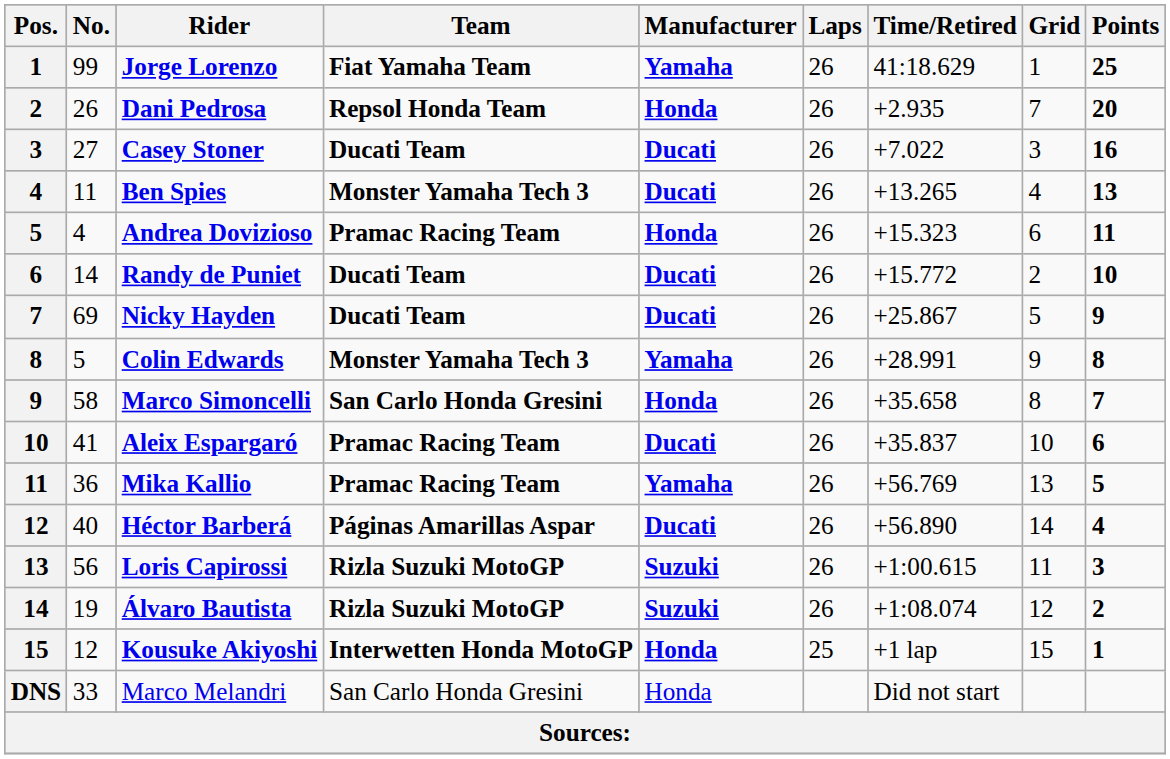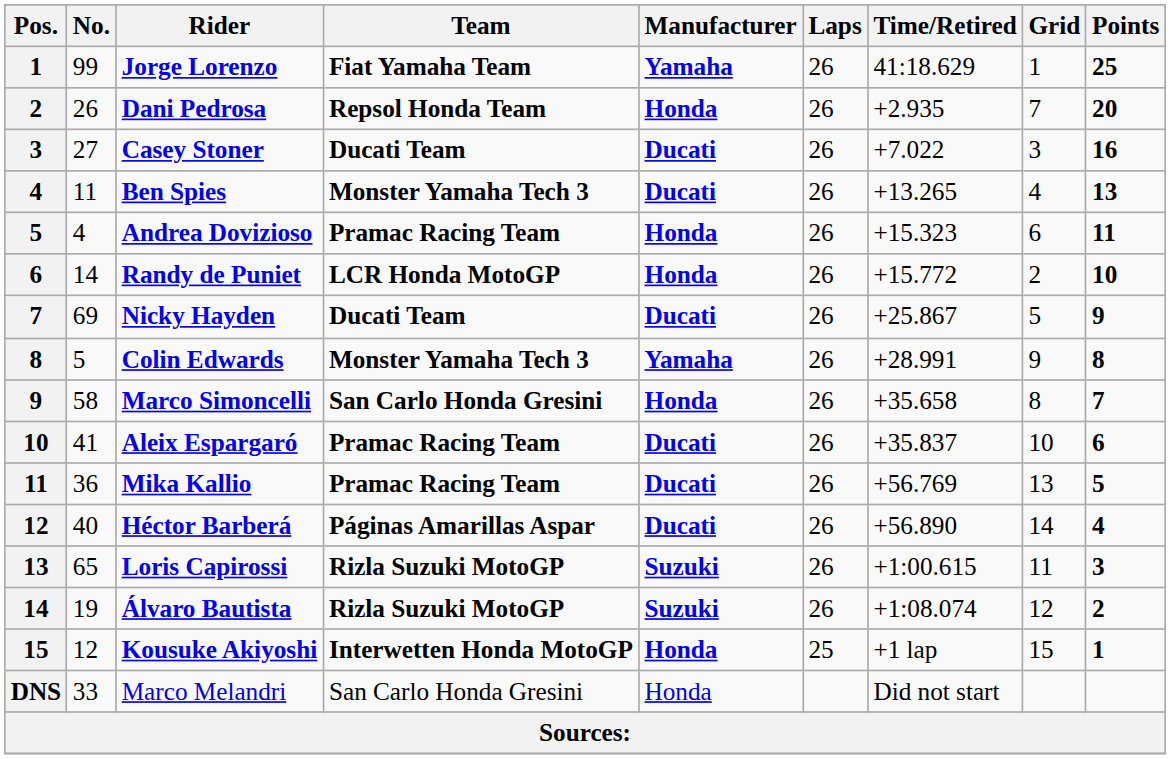 <table class="wikitable" style="font-size: 95%;">
 <tr>
 <th>Pos.</th>
 <th>No.</th>
 <th>Rider</th>
 <th>Team</th>
 <th>Manufacturer</th>
 <th>Laps</th>
 <th>Time/Retired</th>
 <th>Grid</th>
 <th>Points</th>
 </tr>
 <tr>
 <th>1</th>
 <td>99</td>
 <td> <strong><a href='#'>Jorge Lorenzo</a></strong></td>
 <td><strong>Fiat Yamaha Team</strong></td>
 <td><strong><a href='#'>Yamaha</a></strong></td>
 <td>26</td>
 <td>41:18.629</td>
 <td>1</td>
 <td><strong>25</strong></td>
 </tr>
 <tr>
 <th>2</th>
 <td>26</td>
 <td> <strong><a href='#'>Dani Pedrosa</a></strong></td>
 <td><strong>Repsol Honda Team</strong></td>
 <td><strong><a href='#'>Honda</a></strong></td>
 <td>26</td>
 <td>+2.935</td>
 <td>7</td>
 <td><strong>20</strong></td>
 </tr>
 <tr>
 <th>3</th>
 <td>27</td>
 <td> <strong><a href='#'>Casey Stoner</a></strong></td>
 <td><strong>Ducati Team</strong></td>
 <td><strong><a href='#'>Ducati</a></strong></td>
 <td>26</td>
 <td>+7.022</td>
 <td>3</td>
 <td><strong>16</strong></td>
 </tr>
 <tr>
 <th>4</th>
 <td>11</td>
 <td> <strong><a href='#'>Ben Spies</a></strong></td>
 <td><strong>Monster Yamaha Tech 3</strong></td>
 <td><strong><a href='#'>Ducati</a></strong></td>
 <td>26</td>
 <td>+13.265</td>
 <td>4</td>
 <td><strong>13</strong></td>
 </tr>
 <tr>
 <th>5</th>
 <td>4</td>
 <td> <strong><a href='#'>Andrea Dovizioso</a></strong></td>
 <td><strong>Pramac Racing Team</strong></td>
 <td><strong><a href='#'>Honda</a></strong></td>
 <td>26</td>
 <td>+15.323</td>
 <td>6</td>
 <td><strong>11</strong></td>
 </tr>
 <tr>
 <th>6</th>
 <td>14</td>
 <td> <strong><a href='#'>Randy de Puniet</a></strong></td>
-<td><strong>Ducati Team</strong></td>
-<td><strong><a href='#'>Ducati</a></strong></td>
+<td><strong>LCR Honda MotoGP</strong></td>
+<td><strong><a href='#'>Honda</a></strong></td>
 <td>26</td>
 <td>+15.772</td>
 <td>2</td>
 <td><strong>10</strong></td>
 </tr>
 <tr>
 <th>7</th>
 <td>69</td>
 <td> <strong><a href='#'>Nicky Hayden</a></strong></td>
 <td><strong>Ducati Team</strong></td>
 <td><strong><a href='#'>Ducati</a></strong></td>
 <td>26</td>
 <td>+25.867</td>
 <td>5</td>
 <td><strong>9</strong></td>
 </tr>
 <tr>
 <th>8</th>
 <td>5</td>
 <td> <strong><a href='#'>Colin Edwards</a></strong></td>
 <td><strong>Monster Yamaha Tech 3</strong></td>
 <td><strong><a href='#'>Yamaha</a></strong></td>
 <td>26</td>
 <td>+28.991</td>
 <td>9</td>
 <td><strong>8</strong></td>
 </tr>
 <tr>
 <th>9</th>
 <td>58</td>
 <td> <strong><a href='#'>Marco Simoncelli</a></strong></td>
 <td><strong>San Carlo Honda Gresini</strong></td>
 <td><strong><a href='#'>Honda</a></strong></td>
 <td>26</td>
 <td>+35.658</td>
 <td>8</td>
 <td><strong>7</strong></td>
 </tr>
 <tr>
 <th>10</th>
 <td>41</td>
 <td> <strong><a href='#'>Aleix Espargaró</a></strong></td>
 <td><strong>Pramac Racing Team</strong></td>
 <td><strong><a href='#'>Ducati</a></strong></td>
 <td>26</td>
 <td>+35.837</td>
 <td>10</td>
 <td><strong>6</strong></td>
 </tr>
 <tr>
 <th>11</th>
 <td>36</td>
 <td> <strong><a href='#'>Mika Kallio</a></strong></td>
 <td><strong>Pramac Racing Team</strong></td>
-<td><strong><a href='#'>Yamaha</a></strong></td>
+<td><strong><a href='#'>Ducati</a></strong></td>
 <td>26</td>
 <td>+56.769</td>
 <td>13</td>
 <td><strong>5</strong></td>
 </tr>
 <tr>
 <th>12</th>
 <td>40</td>
 <td> <strong><a href='#'>Héctor Barberá</a></strong></td>
 <td><strong>Páginas Amarillas Aspar</strong></td>
 <td><strong><a href='#'>Ducati</a></strong></td>
 <td>26</td>
 <td>+56.890</td>
 <td>14</td>
 <td><strong>4</strong></td>
 </tr>
 <tr>
 <th>13</th>
-<td>56</td>
+<td>65</td>
 <td> <strong><a href='#'>Loris Capirossi</a></strong></td>
 <td><strong>Rizla Suzuki MotoGP</strong></td>
 <td><strong><a href='#'>Suzuki</a></strong></td>
 <td>26</td>
 <td>+1:00.615</td>
 <td>11</td>
 <td><strong>3</strong></td>
 </tr>
 <tr>
 <th>14</th>
 <td>19</td>
 <td> <strong><a href='#'>Álvaro Bautista</a></strong></td>
 <td><strong>Rizla Suzuki MotoGP</strong></td>
 <td><strong><a href='#'>Suzuki</a></strong></td>
 <td>26</td>
 <td>+1:08.074</td>
 <td>12</td>
 <td><strong>2</strong></td>
 </tr>
 <tr>
 <th>15</th>
 <td>12</td>
 <td> <strong><a href='#'>Kousuke Akiyoshi</a></strong></td>
 <td><strong>Interwetten Honda MotoGP</strong></td>
 <td><strong><a href='#'>Honda</a></strong></td>
 <td>25</td>
 <td>+1 lap</td>
 <td>15</td>
 <td><strong>1</strong></td>
 </tr>
 <tr>
 <th>DNS</th>
 <td>33</td>
 <td> <a href='#'>Marco Melandri</a></td>
 <td>San Carlo Honda Gresini</td>
 <td><a href='#'>Honda</a></td>
 <td></td>
 <td>Did not start</td>
 <td></td>
 <td></td>
 </tr>
 <tr>
 <th colspan=9>Sources: </th>
 </tr>
 <tr>
 </tr>
 </table>
